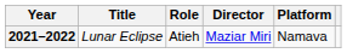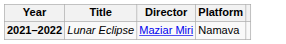 <table class="wikitable plainrowheaders sortable"  style=font-size:100%>
 <tr>
 <th scope="col">Year</th>
 <th scope="col">Title</th>
-<th scope="col">Role</th>
 <th scope="col">Director</th>
 <th scope="col" class="unsortable">Platform</th>
 <th scope="col" class="unsortable"></th>
 </tr>
 <tr>
 <th scope=row>2021–2022</th>
 <td><em>Lunar Eclipse</em></td>
-<td>Atieh</td>
 <td><a href='#'>Maziar Miri</a></td>
 <td>Namava</td>
 <td></td>
 </tr>
 </table>
